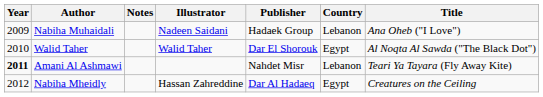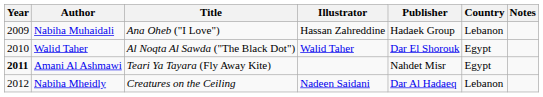 <table class="wikitable sortable">
 <tr>
 <th>Year</th>
 <th>Author</th>
-<th class="unsortable">Notes</th>
+<th>Title</th>
 <th>Illustrator</th>
 <th>Publisher</th>
 <th>Country</th>
-<th>Title</th>
+<th class="unsortable">Notes</th>
 </tr>
 <tr>
 <td>2009</td>
 <td><a href='#'>Nabiha Muhaidali</a></td>
-<td></td>
-<td><a href='#'>Nadeen Saidani</a></td>
+<td><em>Ana Oheb</em> ("I Love")</td>
+<td>Hassan Zahreddine</td>
 <td>Hadaek Group</td>
 <td>Lebanon</td>
-<td><em>Ana Oheb</em> ("I Love")</td>
+<td></td>
 </tr>
 <tr>
 <td>2010</td>
 <td><a href='#'>Walid Taher</a></td>
-<td></td>
+<td><em>Al Noqta Al Sawda</em> ("The Black Dot")</td>
 <td><a href='#'>Walid Taher</a></td>
 <td><a href='#'>Dar El Shorouk</a></td>
 <td>Egypt</td>
-<td><em>Al Noqta Al Sawda</em> ("The Black Dot")</td>
+<td></td>
 </tr>
 <tr>
 <td><strong>2011</strong></td>
 <td><a href='#'>Amani Al Ashmawi</a></td>
-<td></td>
+<td><em>Teari Ya Tayara</em> (Fly Away Kite)</td>
 <td></td>
 <td>Nahdet Misr</td>
-<td>Lebanon</td>
-<td><em>Teari Ya Tayara</em> (Fly Away Kite)</td>
+<td>Egypt</td>
+<td></td>
 </tr>
 <tr>
 <td>2012</td>
 <td><a href='#'>Nabiha Mheidly</a></td>
+<td><em>Creatures on the Ceiling</em></td>
+<td><a href='#'>Nadeen Saidani</a></td>
+<td><a href='#'>Dar Al Hadaeq</a></td>
+<td>Lebanon</td>
 <td></td>
-<td>Hassan Zahreddine</td>
-<td><a href='#'>Dar Al Hadaeq</a></td>
-<td>Egypt</td>
-<td><em>Creatures on the Ceiling</em></td>
 </tr>
 </table>
